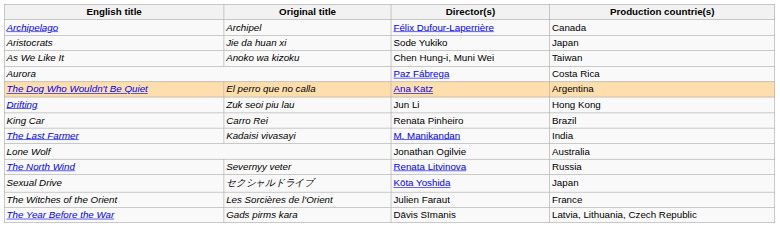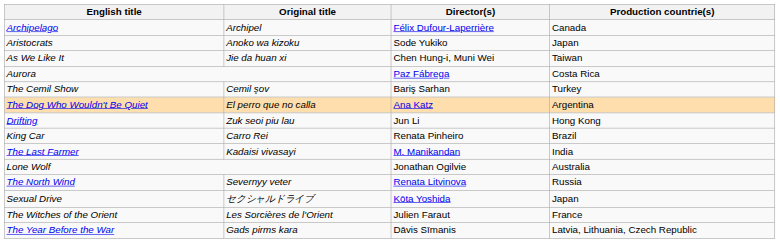 <table class="sortable wikitable" style="width:100%; margin-bottom:4px" cellpadding="5">
 <tr>
 <th scope="col">English title</th>
 <th scope="col">Original title</th>
 <th scope="col">Director(s)</th>
 <th scope="col">Production countrie(s)</th>
 </tr>
 <tr>
 <td><em><a href='#'>Archipelago</a></em></td>
 <td><em>Archipel</em></td>
 <td><a href='#'>Félix Dufour-Laperrière</a></td>
 <td>Canada</td>
 </tr>
 <tr>
 <td><em>Aristocrats</em></td>
-<td><em>Jie da huan xi</em></td>
+<td><em>Anoko wa kizoku</em></td>
 <td>Sode Yukiko</td>
 <td>Japan</td>
 </tr>
 <tr>
 <td><em>As We Like It</em></td>
-<td><em>Anoko wa kizoku</em></td>
+<td><em>Jie da huan xi</em></td>
 <td>Chen Hung-i, Muni Wei</td>
 <td>Taiwan</td>
 </tr>
 <tr>
 <td colspan="2"><em>Aurora</em></td>
 <td><a href='#'>Paz Fábrega</a></td>
 <td>Costa Rica</td>
+</tr>
+<tr>
+<td><em>The Cemil Show</em></td>
+<td><em>Cemil şov</em></td>
+<td>Bariş Sarhan</td>
+<td>Turkey</td>
 </tr>
 <tr style="background:#FFDEAD;">
 <td><em><a href='#'>The Dog Who Wouldn't Be Quiet</a></em></td>
 <td><em>El perro que no calla</em></td>
 <td><a href='#'>Ana Katz</a></td>
 <td>Argentina</td>
 </tr>
 <tr>
 <td><em><a href='#'>Drifting</a></em></td>
 <td><em>Zuk seoi piu lau</em></td>
 <td>Jun Li</td>
 <td>Hong Kong</td>
 </tr>
 <tr>
 <td><em>King Car</em></td>
 <td><em>Carro Rei</em></td>
 <td>Renata Pinheiro</td>
 <td>Brazil</td>
 </tr>
 <tr>
 <td><em><a href='#'>The Last Farmer</a></em></td>
 <td><em>Kadaisi vivasayi</em></td>
 <td><a href='#'>M. Manikandan</a></td>
 <td>India</td>
 </tr>
 <tr>
 <td colspan="2"><em>Lone Wolf</em></td>
 <td>Jonathan Ogilvie</td>
 <td>Australia</td>
 </tr>
 <tr>
 <td><em><a href='#'>The North Wind</a></em></td>
 <td><em>Severnyy veter</em></td>
 <td><a href='#'>Renata Litvinova</a></td>
 <td>Russia</td>
 </tr>
 <tr>
 <td><em>Sexual Drive</em></td>
 <td><em>セクシャルドライブ</em></td>
 <td><a href='#'>Kōta Yoshida</a></td>
 <td>Japan</td>
 </tr>
 <tr>
 <td><em>The Witches of the Orient</em></td>
 <td><em>Les Sorcières de l'Orient</em></td>
 <td>Julien Faraut</td>
 <td>France</td>
 </tr>
 <tr>
 <td><em><a href='#'>The Year Before the War</a></em></td>
 <td><em>Gads pirms kara</em></td>
 <td>Dāvis Sīmanis</td>
 <td>Latvia, Lithuania, Czech Republic</td>
 </tr>
 </table>
